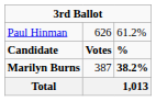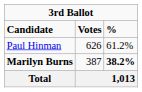 <table class="wikitable">
 <tr>
 <td colspan="3" style="text-align:center;"><strong>3rd Ballot</strong></td>
 </tr>
 <tr>
+<td><strong>Candidate</strong></td>
+<td><strong>Votes</strong></td>
+<td><strong>%</strong><br></td>
+</tr>
+<tr>
 <td><a href='#'>Paul Hinman</a></td>
 <td style="text-align:right;">626</td>
 <td>61.2%</td>
-</tr>
-<tr>
-<td><strong>Candidate</strong></td>
-<td><strong>Votes</strong></td>
-<td><strong>%</strong><br></td>
 </tr>
 <tr>
 <td><strong>Marilyn Burns</strong></td>
 <td style="text-align:right;">387</td>
 <td><strong>38.2%</strong></td>
 </tr>
 <tr>
 <th>Total</th>
 <th colspan="2" style="text-align:right;">1,013</th>
 </tr>
 </table>
